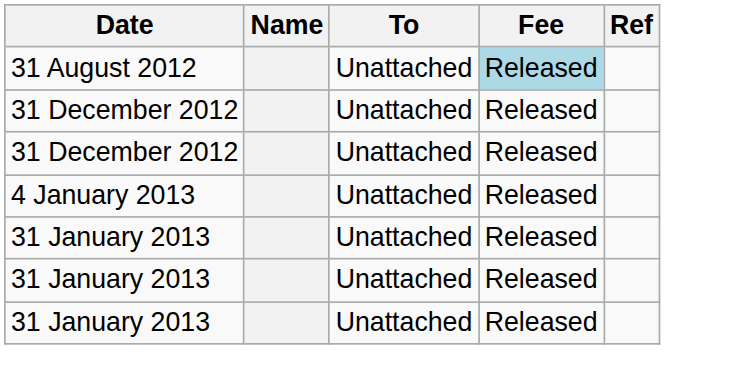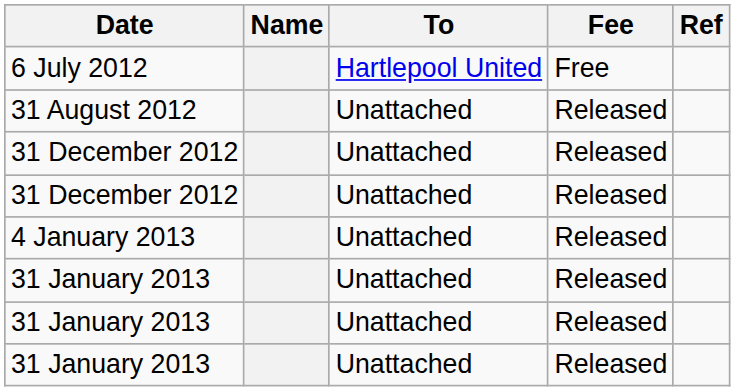 <table class="wikitable sortable plainrowheaders">
 <tr>
 <th scope=col>Date</th>
 <th scope=col>Name</th>
 <th scope=col>To</th>
 <th scope=col>Fee</th>
 <th scope=col class=unsortable>Ref</th>
 </tr>
 <tr>
+<td>6 July 2012</td>
+<th scope=row></th>
+<td><a href='#'>Hartlepool United</a></td>
+<td>Free</td>
+<td align=center></td>
+</tr>
+<tr>
 <td>31 August 2012</td>
 <th scope=row></th>
 <td>Unattached</td>
-<td style="background: lightblue;">Released</td>
+<td>Released</td>
 <td align=center></td>
 </tr>
 <tr>
 <td>31 December 2012</td>
 <th scope=row></th>
 <td>Unattached</td>
 <td>Released</td>
 <td align=center></td>
 </tr>
 <tr>
 <td>31 December 2012</td>
 <th scope=row></th>
 <td>Unattached</td>
 <td>Released</td>
 <td align=center></td>
 </tr>
 <tr>
 <td>4 January 2013</td>
 <th scope=row></th>
 <td>Unattached</td>
 <td>Released</td>
 <td align=center></td>
 </tr>
 <tr>
 <td>31 January 2013</td>
 <th scope=row></th>
 <td>Unattached</td>
 <td>Released</td>
 <td align=center></td>
 </tr>
 <tr>
 <td>31 January 2013</td>
 <th scope=row></th>
 <td>Unattached</td>
 <td>Released</td>
 <td align=center></td>
 </tr>
 <tr>
 <td>31 January 2013</td>
 <th scope=row></th>
 <td>Unattached</td>
 <td>Released</td>
 <td align=center></td>
 </tr>
 </table>
